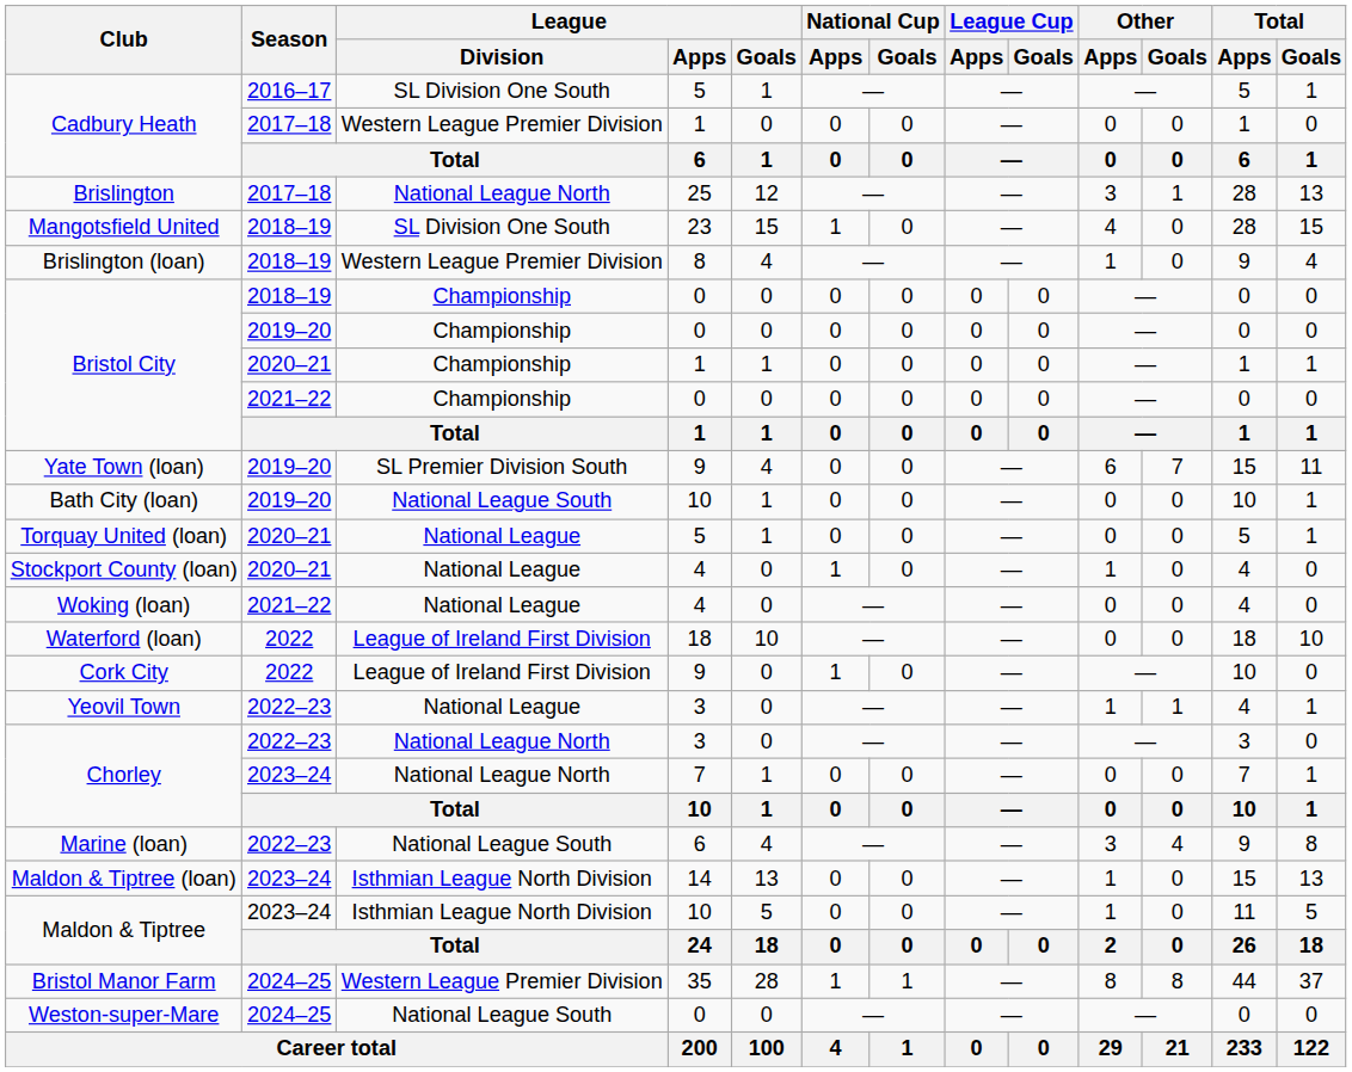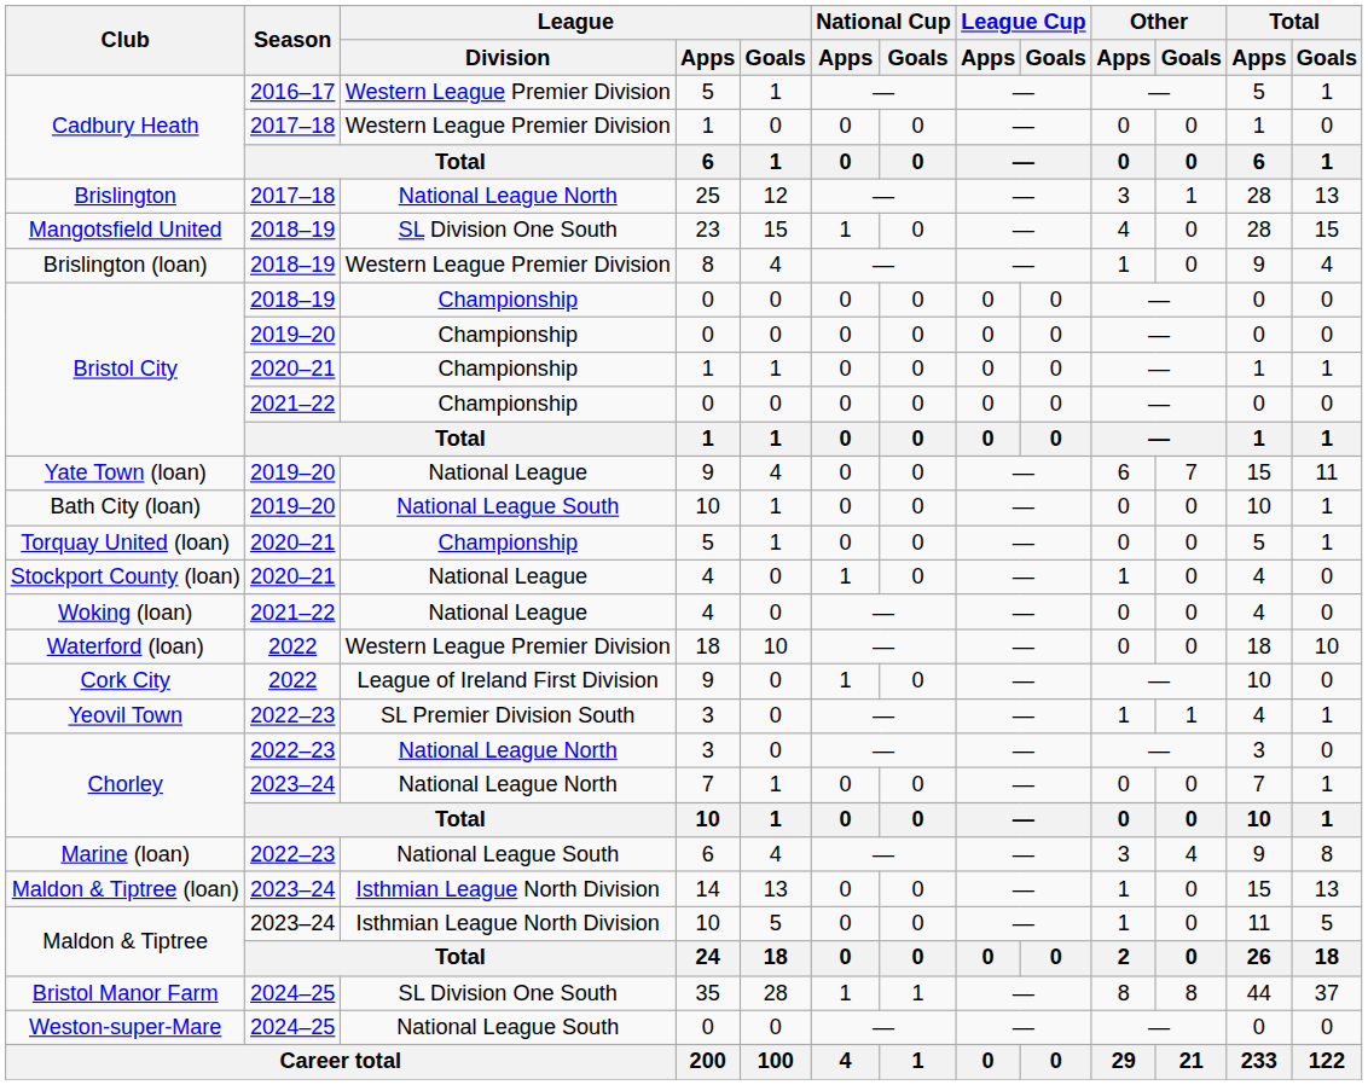 <table class=wikitable style="text-align: center">
 <tr>
 <th rowspan=2>Club</th>
 <th rowspan=2>Season</th>
 <th colspan=3>League</th>
 <th colspan=2>National Cup</th>
 <th colspan=2><a href='#'>League Cup</a></th>
 <th colspan=2>Other</th>
 <th colspan=2>Total</th>
 </tr>
 <tr>
 <th>Division</th>
 <th>Apps</th>
 <th>Goals</th>
 <th>Apps</th>
 <th>Goals</th>
 <th>Apps</th>
 <th>Goals</th>
 <th>Apps</th>
 <th>Goals</th>
 <th>Apps</th>
 <th>Goals</th>
 </tr>
 <tr>
 <td rowspan=3><a href='#'>Cadbury Heath</a></td>
 <td><a href='#'>2016–17</a></td>
-<td>SL Division One South</td>
+<td><a href='#'>Western League</a> Premier Division</td>
 <td>5</td>
 <td>1</td>
 <td colspan=2>—</td>
 <td colspan=2>—</td>
 <td colspan=2>—</td>
 <td>5</td>
 <td>1</td>
 </tr>
 <tr>
 <td><a href='#'>2017–18</a></td>
 <td>Western League Premier Division</td>
 <td>1</td>
 <td>0</td>
 <td>0</td>
 <td>0</td>
 <td colspan=2>—</td>
 <td>0</td>
 <td>0</td>
 <td>1</td>
 <td>0</td>
 </tr>
 <tr>
 <th colspan=2>Total</th>
 <th>6</th>
 <th>1</th>
 <th>0</th>
 <th>0</th>
 <th colspan=2>—</th>
 <th>0</th>
 <th>0</th>
 <th>6</th>
 <th>1</th>
 </tr>
 <tr>
 <td><a href='#'>Brislington</a></td>
 <td><a href='#'>2017–18</a></td>
 <td><a href='#'>National League North</a></td>
 <td>25</td>
 <td>12</td>
 <td colspan=2>—</td>
 <td colspan=2>—</td>
 <td>3</td>
 <td>1</td>
 <td>28</td>
 <td>13</td>
 </tr>
 <tr>
 <td><a href='#'>Mangotsfield United</a></td>
 <td><a href='#'>2018–19</a></td>
 <td><a href='#'>SL</a> Division One South</td>
 <td>23</td>
 <td>15</td>
 <td>1</td>
 <td>0</td>
 <td colspan=2>—</td>
 <td>4</td>
 <td>0</td>
 <td>28</td>
 <td>15</td>
 </tr>
 <tr>
 <td>Brislington (loan)</td>
 <td><a href='#'>2018–19</a></td>
 <td>Western League Premier Division</td>
 <td>8</td>
 <td>4</td>
 <td colspan=2>—</td>
 <td colspan=2>—</td>
 <td>1</td>
 <td>0</td>
 <td>9</td>
 <td>4</td>
 </tr>
 <tr>
 <td rowspan=5><a href='#'>Bristol City</a></td>
 <td><a href='#'>2018–19</a></td>
 <td><a href='#'>Championship</a></td>
 <td>0</td>
 <td>0</td>
 <td>0</td>
 <td>0</td>
 <td>0</td>
 <td>0</td>
 <td colspan=2>—</td>
 <td>0</td>
 <td>0</td>
 </tr>
 <tr>
 <td><a href='#'>2019–20</a></td>
 <td>Championship</td>
 <td>0</td>
 <td>0</td>
 <td>0</td>
 <td>0</td>
 <td>0</td>
 <td>0</td>
 <td colspan=2>—</td>
 <td>0</td>
 <td>0</td>
 </tr>
 <tr>
 <td><a href='#'>2020–21</a></td>
 <td>Championship</td>
 <td>1</td>
 <td>1</td>
 <td>0</td>
 <td>0</td>
 <td>0</td>
 <td>0</td>
 <td colspan=2>—</td>
 <td>1</td>
 <td>1</td>
 </tr>
 <tr>
 <td><a href='#'>2021–22</a></td>
 <td>Championship</td>
 <td>0</td>
 <td>0</td>
 <td>0</td>
 <td>0</td>
 <td>0</td>
 <td>0</td>
 <td colspan=2>—</td>
 <td>0</td>
 <td>0</td>
 </tr>
 <tr>
 <th colspan=2>Total</th>
 <th>1</th>
 <th>1</th>
 <th>0</th>
 <th>0</th>
 <th>0</th>
 <th>0</th>
 <th colspan=2>—</th>
 <th>1</th>
 <th>1</th>
 </tr>
 <tr>
 <td><a href='#'>Yate Town</a> (loan)</td>
 <td><a href='#'>2019–20</a></td>
-<td>SL Premier Division South</td>
+<td>National League</td>
 <td>9</td>
 <td>4</td>
 <td>0</td>
 <td>0</td>
 <td colspan=2>—</td>
 <td>6</td>
 <td>7</td>
 <td>15</td>
 <td>11</td>
 </tr>
 <tr>
 <td>Bath City (loan)</td>
 <td><a href='#'>2019–20</a></td>
 <td><a href='#'>National League South</a></td>
 <td>10</td>
 <td>1</td>
 <td>0</td>
 <td>0</td>
 <td colspan=2>—</td>
 <td>0</td>
 <td>0</td>
 <td>10</td>
 <td>1</td>
 </tr>
 <tr>
 <td><a href='#'>Torquay United</a> (loan)</td>
 <td><a href='#'>2020–21</a></td>
-<td><a href='#'>National League</a></td>
+<td><a href='#'>Championship</a></td>
 <td>5</td>
 <td>1</td>
 <td>0</td>
 <td>0</td>
 <td colspan=2>—</td>
 <td>0</td>
 <td>0</td>
 <td>5</td>
 <td>1</td>
 </tr>
 <tr>
 <td><a href='#'>Stockport County</a> (loan)</td>
 <td><a href='#'>2020–21</a></td>
 <td>National League</td>
 <td>4</td>
 <td>0</td>
 <td>1</td>
 <td>0</td>
 <td colspan=2>—</td>
 <td>1</td>
 <td>0</td>
 <td>4</td>
 <td>0</td>
 </tr>
 <tr>
 <td><a href='#'>Woking</a> (loan)</td>
 <td><a href='#'>2021–22</a></td>
 <td>National League</td>
 <td>4</td>
 <td>0</td>
 <td colspan=2>—</td>
 <td colspan=2>—</td>
 <td>0</td>
 <td>0</td>
 <td>4</td>
 <td>0</td>
 </tr>
 <tr>
 <td><a href='#'>Waterford</a> (loan)</td>
 <td><a href='#'>2022</a></td>
-<td><a href='#'>League of Ireland First Division</a></td>
+<td>Western League Premier Division</td>
 <td>18</td>
 <td>10</td>
 <td colspan=2>—</td>
 <td colspan=2>—</td>
 <td>0</td>
 <td>0</td>
 <td>18</td>
 <td>10</td>
 </tr>
 <tr>
 <td><a href='#'>Cork City</a></td>
 <td><a href='#'>2022</a></td>
 <td>League of Ireland First Division</td>
 <td>9</td>
 <td>0</td>
 <td>1</td>
 <td>0</td>
 <td colspan=2>—</td>
 <td colspan=2>—</td>
 <td>10</td>
 <td>0</td>
 </tr>
 <tr>
 <td><a href='#'>Yeovil Town</a></td>
 <td><a href='#'>2022–23</a></td>
-<td>National League</td>
+<td>SL Premier Division South</td>
 <td>3</td>
 <td>0</td>
 <td colspan=2>—</td>
 <td colspan=2>—</td>
 <td>1</td>
 <td>1</td>
 <td>4</td>
 <td>1</td>
 </tr>
 <tr>
 <td rowspan=3><a href='#'>Chorley</a></td>
 <td><a href='#'>2022–23</a></td>
 <td><a href='#'>National League North</a></td>
 <td>3</td>
 <td>0</td>
 <td colspan=2>—</td>
 <td colspan=2>—</td>
 <td colspan=2>—</td>
 <td>3</td>
 <td>0</td>
 </tr>
 <tr>
 <td><a href='#'>2023–24</a></td>
 <td>National League North</td>
 <td>7</td>
 <td>1</td>
 <td>0</td>
 <td>0</td>
 <td colspan=2>—</td>
 <td>0</td>
 <td>0</td>
 <td>7</td>
 <td>1</td>
 </tr>
 <tr>
 <th colspan=2>Total</th>
 <th>10</th>
 <th>1</th>
 <th>0</th>
 <th>0</th>
 <th colspan=2>—</th>
 <th>0</th>
 <th>0</th>
 <th>10</th>
 <th>1</th>
 </tr>
 <tr>
 <td><a href='#'>Marine</a> (loan)</td>
 <td><a href='#'>2022–23</a></td>
 <td>National League South</td>
 <td>6</td>
 <td>4</td>
 <td colspan=2>—</td>
 <td colspan=2>—</td>
 <td>3</td>
 <td>4</td>
 <td>9</td>
 <td>8</td>
 </tr>
 <tr>
 <td><a href='#'>Maldon & Tiptree</a> (loan)</td>
 <td><a href='#'>2023–24</a></td>
 <td><a href='#'>Isthmian League</a> North Division</td>
 <td>14</td>
 <td>13</td>
 <td>0</td>
 <td>0</td>
 <td colspan="2">—</td>
 <td>1</td>
 <td>0</td>
 <td>15</td>
 <td>13</td>
 </tr>
 <tr>
 <td rowspan="2">Maldon & Tiptree</td>
 <td>2023–24</td>
 <td>Isthmian League North Division</td>
 <td>10</td>
 <td>5</td>
 <td>0</td>
 <td>0</td>
 <td colspan="2">—</td>
 <td>1</td>
 <td>0</td>
 <td>11</td>
 <td>5</td>
 </tr>
 <tr>
 <th colspan="2">Total</th>
 <th>24</th>
 <th>18</th>
 <th>0</th>
 <th>0</th>
 <th>0</th>
 <th>0</th>
 <th>2</th>
 <th>0</th>
 <th>26</th>
 <th>18</th>
 </tr>
 <tr>
 <td><a href='#'>Bristol Manor Farm</a></td>
 <td><a href='#'>2024–25</a></td>
-<td><a href='#'>Western League</a> Premier Division</td>
+<td>SL Division One South</td>
 <td>35</td>
 <td>28</td>
 <td>1</td>
 <td>1</td>
 <td colspan=2>—</td>
 <td>8</td>
 <td>8</td>
 <td>44</td>
 <td>37</td>
 </tr>
 <tr>
 <td><a href='#'>Weston-super-Mare</a></td>
 <td><a href='#'>2024–25</a></td>
 <td>National League South</td>
 <td>0</td>
 <td>0</td>
 <td colspan=2>—</td>
 <td colspan=2>—</td>
 <td colspan=2>—</td>
 <td>0</td>
 <td>0</td>
 </tr>
 <tr>
 <th colspan=3>Career total</th>
 <th>200</th>
 <th>100</th>
 <th>4</th>
 <th>1</th>
 <th>0</th>
 <th>0</th>
 <th>29</th>
 <th>21</th>
 <th>233</th>
 <th>122</th>
 </tr>
 </table>
